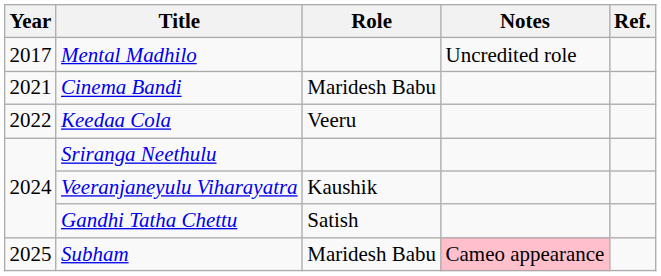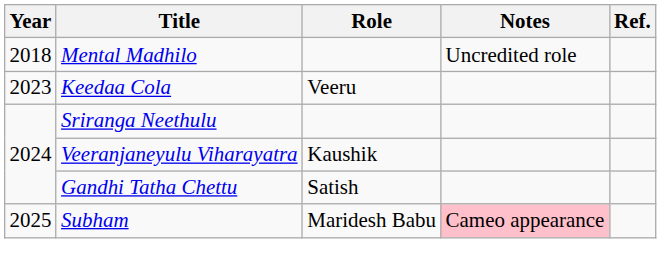 <table class="wikitable">
 <tr>
 <th>Year</th>
 <th>Title</th>
 <th>Role</th>
 <th>Notes</th>
 <th scope="col" class="unsortable">Ref.</th>
 </tr>
 <tr>
-<td>2017</td>
+<td>2018</td>
 <td><em><a href='#'>Mental Madhilo</a></em></td>
 <td style="text-align: center;"></td>
 <td>Uncredited role</td>
 <td></td>
 </tr>
 <tr>
-<td>2021</td>
-<td><em><a href='#'>Cinema Bandi</a></em></td>
-<td>Maridesh Babu</td>
-<td></td>
-<td></td>
-</tr>
-<tr>
-<td>2022</td>
+<td>2023</td>
 <td><em><a href='#'>Keedaa Cola</a></em></td>
 <td>Veeru</td>
 <td></td>
 <td></td>
 </tr>
 <tr>
 <td rowspan="3">2024</td>
 <td><em><a href='#'>Sriranga Neethulu</a></em></td>
 <td></td>
 <td></td>
 <td></td>
 </tr>
 <tr>
 <td><em><a href='#'>Veeranjaneyulu Viharayatra</a></em></td>
 <td>Kaushik</td>
 <td></td>
 <td></td>
 </tr>
 <tr>
 <td><em><a href='#'>Gandhi Tatha Chettu</a></em></td>
 <td>Satish</td>
 <td></td>
 <td></td>
 </tr>
 <tr>
 <td>2025</td>
 <td><em><a href='#'>Subham</a></em></td>
 <td>Maridesh Babu</td>
 <td style="background: pink;">Cameo appearance</td>
 <td></td>
 </tr>
 </table>
